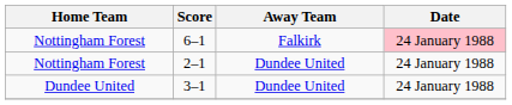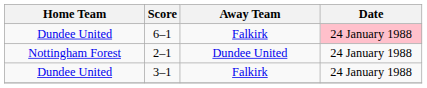 <table class="wikitable" style="text-align:center;">
 <tr>
 <th width=175>Home Team</th>
 <th width=20>Score</th>
 <th width=175>Away Team</th>
 <th width= 125>Date</th>
 </tr>
 <tr>
-<td><a href='#'>Nottingham Forest</a></td>
+<td><a href='#'>Dundee United</a></td>
 <td>6–1</td>
 <td><a href='#'>Falkirk</a></td>
 <td style="background: pink;">24 January 1988</td>
 </tr>
 <tr>
 <td><a href='#'>Nottingham Forest</a></td>
 <td>2–1</td>
 <td><a href='#'>Dundee United</a></td>
 <td>24 January 1988</td>
 </tr>
 <tr>
 <td><a href='#'>Dundee United</a></td>
 <td>3–1</td>
-<td><a href='#'>Dundee United</a></td>
+<td><a href='#'>Falkirk</a></td>
 <td>24 January 1988</td>
 </tr>
 <tr>
 </tr>
 </table>
